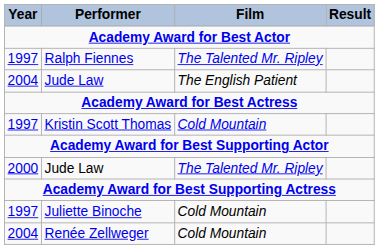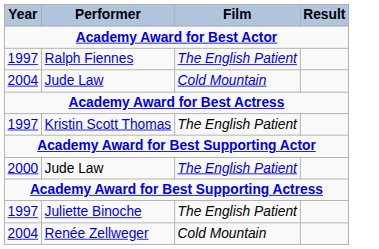 <table class="wikitable">
 <tr style="text-align:center;">
 <th style="background:#B0C4DE;">Year</th>
 <th style="background:#B0C4DE;">Performer</th>
 <th style="background:#B0C4DE;">Film</th>
 <th style="background:#B0C4DE;">Result</th>
 </tr>
 <tr>
 <td colspan="8" style="text-align:center;"><strong><a href='#'>Academy Award for Best Actor</a></strong></td>
 </tr>
 <tr>
 <td><a href='#'>1997</a></td>
 <td><a href='#'>Ralph Fiennes</a></td>
-<td><em><a href='#'>The Talented Mr. Ripley</a></em></td>
+<td><em><a href='#'>The English Patient</a></em></td>
 <td></td>
 </tr>
 <tr>
 <td><a href='#'>2004</a></td>
 <td><a href='#'>Jude Law</a></td>
-<td><em>The English Patient</em></td>
+<td><em><a href='#'>Cold Mountain</a></em></td>
 <td></td>
 </tr>
 <tr>
 <td colspan="8" style="text-align:center;"><strong><a href='#'>Academy Award for Best Actress</a></strong></td>
 </tr>
 <tr>
 <td><a href='#'>1997</a></td>
 <td><a href='#'>Kristin Scott Thomas</a></td>
-<td><em><a href='#'>Cold Mountain</a></em></td>
+<td><em>The English Patient</em></td>
 <td></td>
 </tr>
 <tr>
 <td colspan="8" style="text-align:center;"><strong><a href='#'>Academy Award for Best Supporting Actor</a></strong></td>
 </tr>
 <tr>
 <td><a href='#'>2000</a></td>
 <td>Jude Law</td>
-<td><em><a href='#'>The Talented Mr. Ripley</a></em></td>
+<td><em><a href='#'>The English Patient</a></em></td>
 <td></td>
 </tr>
 <tr>
 <td colspan="8" style="text-align:center;"><strong><a href='#'>Academy Award for Best Supporting Actress</a></strong></td>
 </tr>
 <tr>
 <td><a href='#'>1997</a></td>
 <td><a href='#'>Juliette Binoche</a></td>
-<td><em>Cold Mountain</em></td>
+<td><em>The English Patient</em></td>
 <td></td>
 </tr>
 <tr>
 <td><a href='#'>2004</a></td>
 <td><a href='#'>Renée Zellweger</a></td>
 <td><em>Cold Mountain</em></td>
 <td></td>
 </tr>
 </table>
